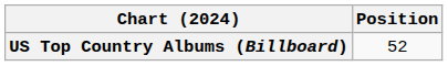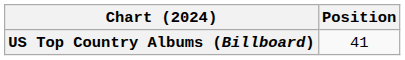 <table class="wikitable plainrowheaders" style="text-align:center">
 <tr>
 <th scope="col">Chart (2024)</th>
 <th scope="col">Position</th>
 </tr>
 <tr>
 <th scope="row">US Top Country Albums (<em>Billboard</em>)</th>
-<td>52</td>
+<td>41</td>
 </tr>
 </table>
